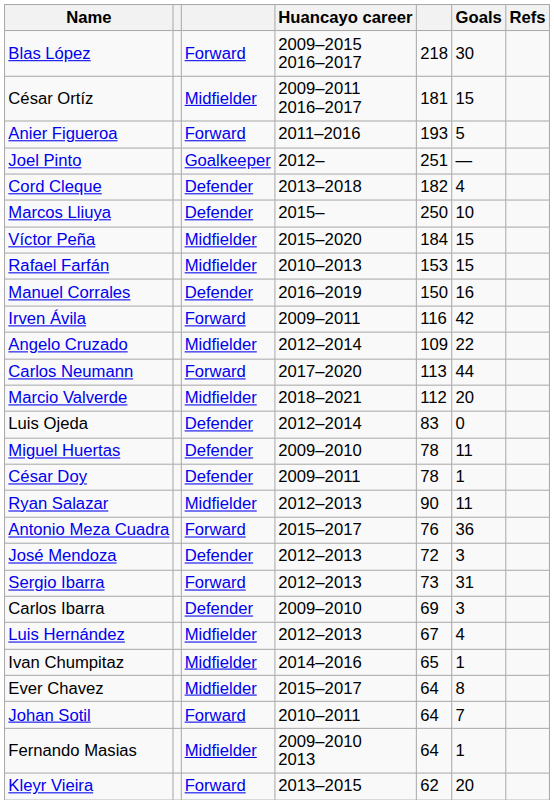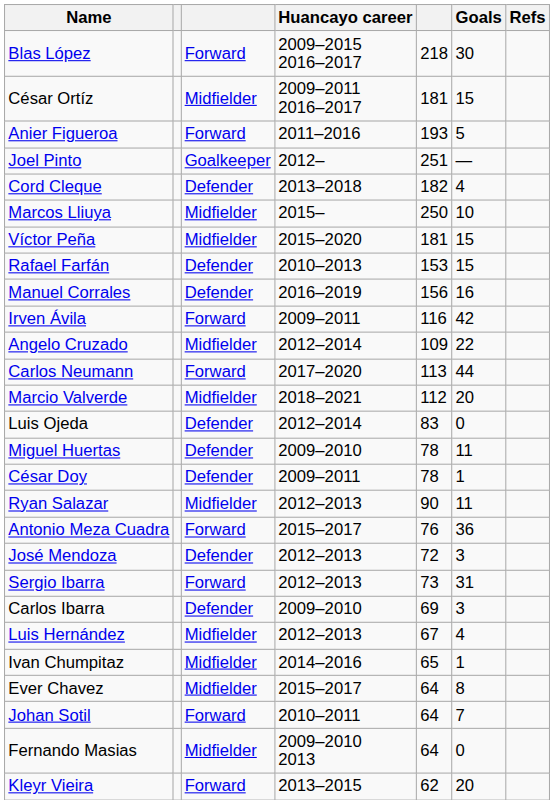 <table class="wikitable sortable">
 <tr>
 <th>Name</th>
 <th></th>
 <th></th>
 <th>Huancayo career</th>
 <th></th>
 <th>Goals</th>
 <th>Refs</th>
 </tr>
 <tr>
 <td><a href='#'>Blas López</a></td>
 <td></td>
 <td><a href='#'>Forward</a></td>
 <td>2009–2015<br> 2016–2017</td>
 <td>218</td>
 <td>30</td>
 <td></td>
 </tr>
 <tr>
 <td>César Ortíz</td>
 <td></td>
 <td><a href='#'>Midfielder</a></td>
 <td>2009–2011<br> 2016–2017</td>
 <td>181</td>
 <td>15</td>
 <td></td>
 </tr>
 <tr>
 <td><a href='#'>Anier Figueroa</a></td>
 <td></td>
 <td><a href='#'>Forward</a></td>
 <td>2011–2016</td>
 <td>193</td>
 <td>5</td>
 <td></td>
 </tr>
 <tr>
 <td><a href='#'>Joel Pinto</a></td>
 <td></td>
 <td><a href='#'>Goalkeeper</a></td>
 <td>2012–</td>
 <td>251</td>
 <td>—</td>
 <td></td>
 </tr>
 <tr>
 <td><a href='#'>Cord Cleque</a></td>
 <td></td>
 <td><a href='#'>Defender</a></td>
 <td>2013–2018</td>
 <td>182</td>
 <td>4</td>
 <td></td>
 </tr>
 <tr>
 <td><a href='#'>Marcos Lliuya</a></td>
 <td></td>
-<td><a href='#'>Defender</a></td>
+<td><a href='#'>Midfielder</a></td>
 <td>2015–</td>
 <td>250</td>
 <td>10</td>
 <td></td>
 </tr>
 <tr>
 <td><a href='#'>Víctor Peña</a></td>
 <td></td>
 <td><a href='#'>Midfielder</a></td>
 <td>2015–2020</td>
-<td>184</td>
+<td>181</td>
 <td>15</td>
 <td></td>
 </tr>
 <tr>
 <td><a href='#'>Rafael Farfán</a></td>
 <td></td>
-<td><a href='#'>Midfielder</a></td>
+<td><a href='#'>Defender</a></td>
 <td>2010–2013</td>
 <td>153</td>
 <td>15</td>
 <td></td>
 </tr>
 <tr>
 <td><a href='#'>Manuel Corrales</a></td>
 <td></td>
 <td><a href='#'>Defender</a></td>
 <td>2016–2019</td>
-<td>150</td>
+<td>156</td>
 <td>16</td>
 <td></td>
 </tr>
 <tr>
 <td><a href='#'>Irven Ávila</a></td>
 <td></td>
 <td><a href='#'>Forward</a></td>
 <td>2009–2011</td>
 <td>116</td>
 <td>42</td>
 <td></td>
 </tr>
 <tr>
 <td><a href='#'>Angelo Cruzado</a></td>
 <td></td>
 <td><a href='#'>Midfielder</a></td>
 <td>2012–2014</td>
 <td>109</td>
 <td>22</td>
 <td></td>
 </tr>
 <tr>
 <td><a href='#'>Carlos Neumann</a></td>
 <td></td>
 <td><a href='#'>Forward</a></td>
 <td>2017–2020</td>
 <td>113</td>
 <td>44</td>
 <td></td>
 </tr>
 <tr>
 <td><a href='#'>Marcio Valverde</a></td>
 <td></td>
 <td><a href='#'>Midfielder</a></td>
 <td>2018–2021</td>
 <td>112</td>
 <td>20</td>
 <td></td>
 </tr>
 <tr>
 <td>Luis Ojeda</td>
 <td></td>
 <td><a href='#'>Defender</a></td>
 <td>2012–2014</td>
 <td>83</td>
 <td>0</td>
 <td></td>
 </tr>
 <tr>
 <td><a href='#'>Miguel Huertas</a></td>
 <td></td>
 <td><a href='#'>Defender</a></td>
 <td>2009–2010</td>
 <td>78</td>
 <td>11</td>
 <td></td>
 </tr>
 <tr>
 <td><a href='#'>César Doy</a></td>
 <td></td>
 <td><a href='#'>Defender</a></td>
 <td>2009–2011</td>
 <td>78</td>
 <td>1</td>
 <td></td>
 </tr>
 <tr>
 <td><a href='#'>Ryan Salazar</a></td>
 <td></td>
 <td><a href='#'>Midfielder</a></td>
 <td>2012–2013</td>
 <td>90</td>
 <td>11</td>
 <td></td>
 </tr>
 <tr>
 <td><a href='#'>Antonio Meza Cuadra</a></td>
 <td></td>
 <td><a href='#'>Forward</a></td>
 <td>2015–2017</td>
 <td>76</td>
 <td>36</td>
 <td></td>
 </tr>
 <tr>
 <td><a href='#'>José Mendoza</a></td>
 <td></td>
 <td><a href='#'>Defender</a></td>
 <td>2012–2013</td>
 <td>72</td>
 <td>3</td>
 <td></td>
 </tr>
 <tr>
 <td><a href='#'>Sergio Ibarra</a></td>
 <td></td>
 <td><a href='#'>Forward</a></td>
 <td>2012–2013</td>
 <td>73</td>
 <td>31</td>
 <td></td>
 </tr>
 <tr>
 <td>Carlos Ibarra</td>
 <td></td>
 <td><a href='#'>Defender</a></td>
 <td>2009–2010</td>
 <td>69</td>
 <td>3</td>
 <td></td>
 </tr>
 <tr>
 <td><a href='#'>Luis Hernández</a></td>
 <td></td>
 <td><a href='#'>Midfielder</a></td>
 <td>2012–2013</td>
 <td>67</td>
 <td>4</td>
 <td></td>
 </tr>
 <tr>
 <td>Ivan Chumpitaz</td>
 <td></td>
 <td><a href='#'>Midfielder</a></td>
 <td>2014–2016</td>
 <td>65</td>
 <td>1</td>
 <td></td>
 </tr>
 <tr>
 <td>Ever Chavez</td>
 <td></td>
 <td><a href='#'>Midfielder</a></td>
 <td>2015–2017</td>
 <td>64</td>
 <td>8</td>
 <td></td>
 </tr>
 <tr>
 <td><a href='#'>Johan Sotil</a></td>
 <td></td>
 <td><a href='#'>Forward</a></td>
 <td>2010–2011</td>
 <td>64</td>
 <td>7</td>
 <td></td>
 </tr>
 <tr>
 <td>Fernando Masias</td>
 <td></td>
 <td><a href='#'>Midfielder</a></td>
 <td>2009–2010 <br>2013</td>
 <td>64</td>
-<td>1</td>
+<td>0</td>
 <td></td>
 </tr>
 <tr>
 <td><a href='#'>Kleyr Vieira</a></td>
 <td></td>
 <td><a href='#'>Forward</a></td>
 <td>2013–2015</td>
 <td>62</td>
 <td>20</td>
 <td></td>
 </tr>
 </table>
